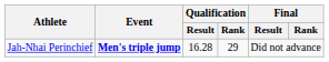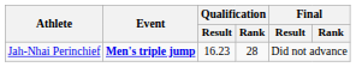 <table class=wikitable style="font-size:90%">
 <tr>
 <th rowspan="2">Athlete</th>
 <th rowspan="2">Event</th>
 <th colspan="2">Qualification</th>
 <th colspan="2">Final</th>
 </tr>
 <tr style="font-size:95%">
 <th>Result</th>
 <th>Rank</th>
 <th>Result</th>
 <th>Rank</th>
 </tr>
 <tr align=center>
 <td align=left><a href='#'>Jah-Nhai Perinchief</a></td>
 <td align=left><strong><a href='#'>Men's triple jump</a></strong></td>
-<td>16.28</td>
-<td>29</td>
+<td>16.23</td>
+<td>28</td>
 <td colspan=2>Did not advance</td>
 </tr>
 </table>
